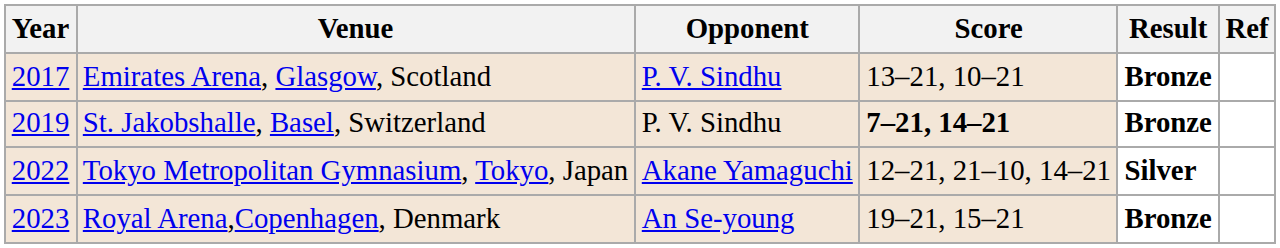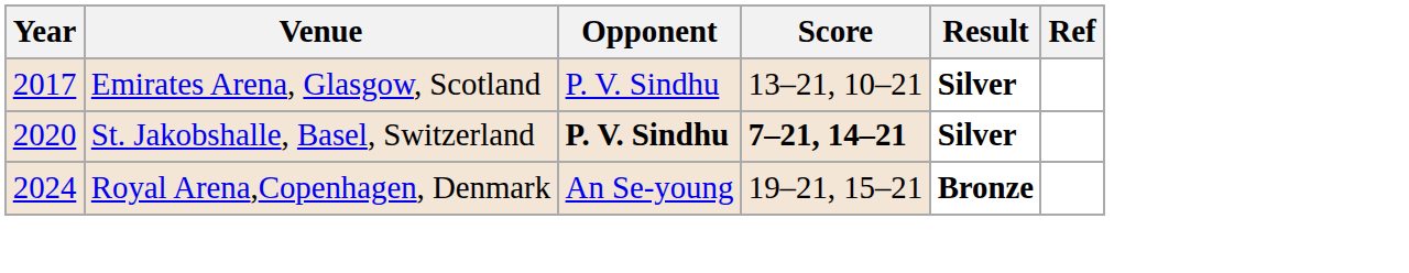 <table class="sortable wikitable" style="font-size: 90%">
 <tr>
 <th>Year</th>
 <th>Venue</th>
 <th>Opponent</th>
 <th>Score</th>
 <th>Result</th>
 <th>Ref</th>
 </tr>
 <tr style="background:#F3E6D7">
 <td align="center"><a href='#'>2017</a></td>
 <td align="left"><a href='#'>Emirates Arena</a>, <a href='#'>Glasgow</a>, Scotland</td>
 <td align="left"> <a href='#'>P. V. Sindhu</a></td>
 <td align="left">13–21, 10–21</td>
-<td style="text-align:left; background:white"> <strong>Bronze</strong></td>
-<td align="center"; bgcolor="white"></td>
-</tr>
-<tr style="background:#F3E6D7">
-<td align="center"><a href='#'>2019</a></td>
-<td align="left"><a href='#'>St. Jakobshalle</a>, <a href='#'>Basel</a>, Switzerland</td>
-<td align="left"> P. V. Sindhu</td>
-<td align="left"><strong>7–21, 14–21</strong></td>
-<td style="text-align:left; background:white"> <strong>Bronze</strong></td>
-<td align="center"; bgcolor="white"></td>
-</tr>
-<tr style="background:#F3E6D7">
-<td align="center"><a href='#'>2022</a></td>
-<td align="left"><a href='#'>Tokyo Metropolitan Gymnasium</a>, <a href='#'>Tokyo</a>, Japan</td>
-<td align="left"> <a href='#'>Akane Yamaguchi</a></td>
-<td align="left">12–21, 21–10, 14–21</td>
 <td style="text-align:left; background:white"> <strong>Silver</strong></td>
 <td align="center"; bgcolor="white"></td>
 </tr>
 <tr style="background:#F3E6D7">
-<td align="center"><a href='#'>2023</a></td>
+<td align="center"><a href='#'>2020</a></td>
+<td align="left"><a href='#'>St. Jakobshalle</a>, <a href='#'>Basel</a>, Switzerland</td>
+<td align="left"><strong> P. V. Sindhu</strong></td>
+<td align="left"><strong>7–21, 14–21</strong></td>
+<td style="text-align:left; background:white"> <strong>Silver</strong></td>
+<td align="center"; bgcolor="white"></td>
+</tr>
+<tr style="background:#F3E6D7">
+<td align="center"><a href='#'>2024</a></td>
 <td align="left"><a href='#'>Royal Arena</a>,<a href='#'>Copenhagen</a>, Denmark</td>
 <td align="left"> <a href='#'>An Se-young</a></td>
 <td align="left">19–21, 15–21</td>
 <td style="text-align:left; background:white"> <strong>Bronze</strong></td>
 <td align="center"; bgcolor="white"></td>
 </tr>
 </table>
